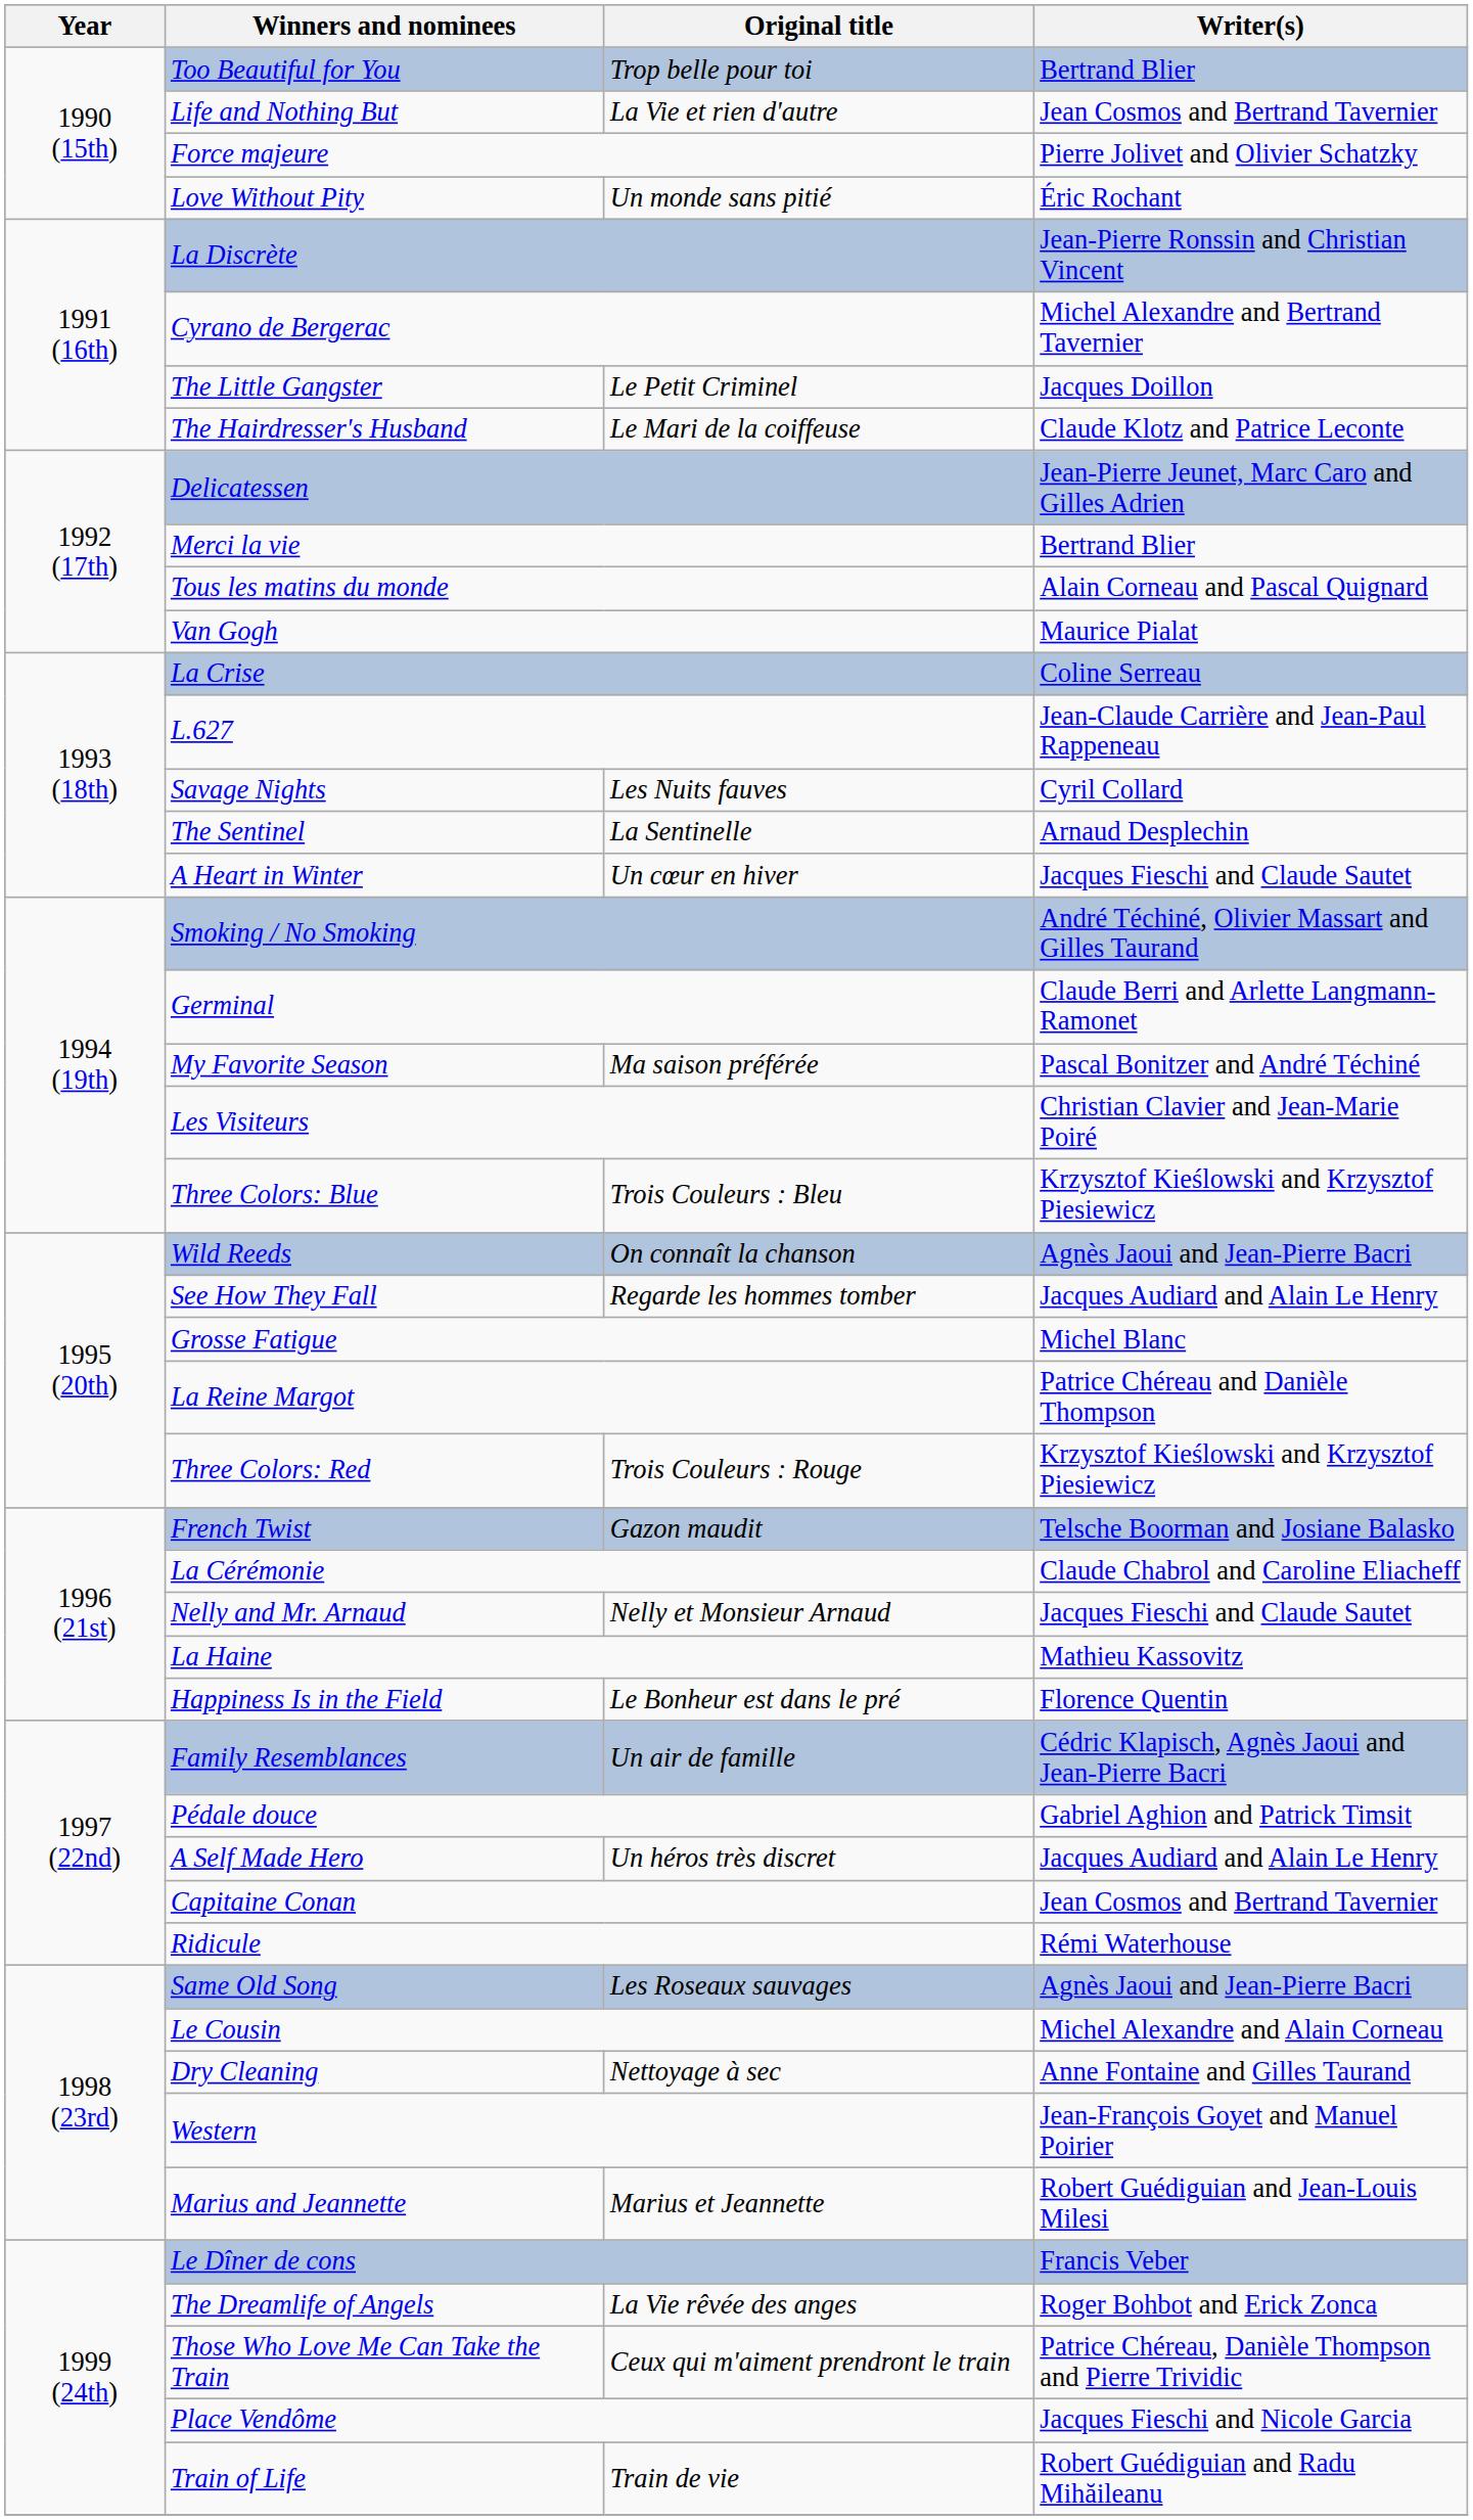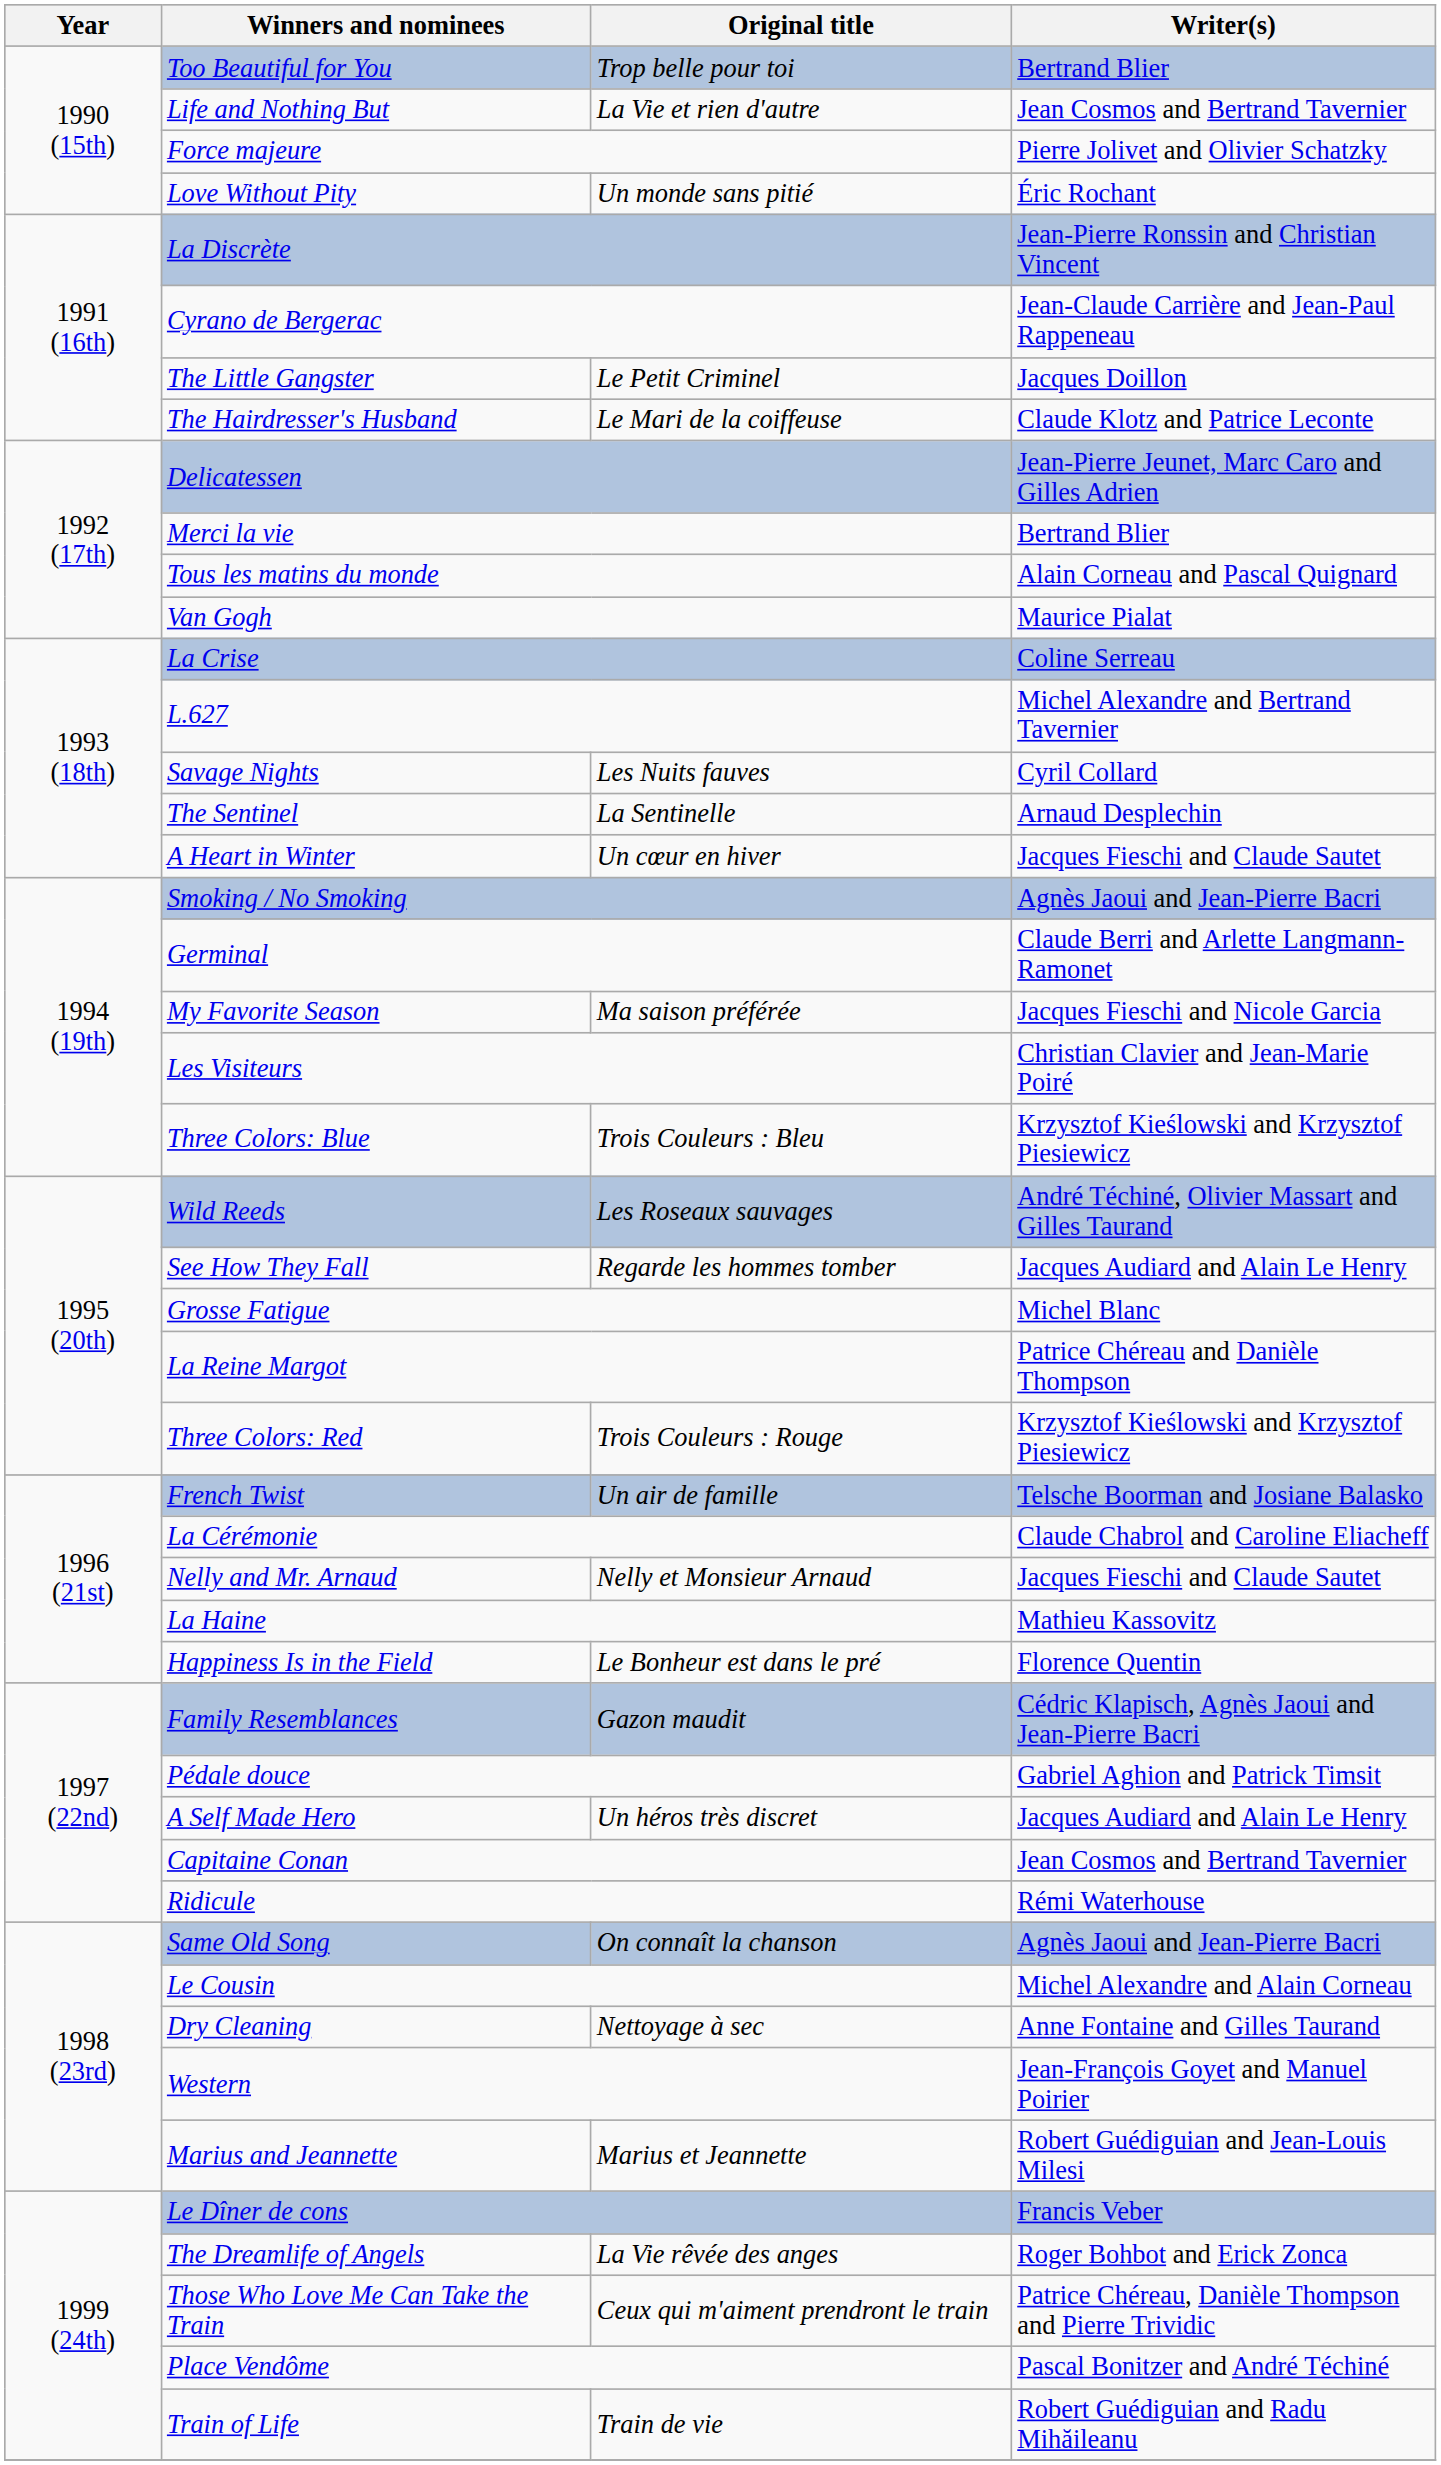 <table class="wikitable">
 <tr>
 <th width="100"><strong>Year</strong></th>
 <th width="300"><strong>Winners and nominees</strong></th>
 <th width="300"><strong>Original title</strong></th>
 <th width="300"><strong>Writer(s)</strong></th>
 </tr>
 <tr>
 <td rowspan="4" style="text-align:center;">1990<br>(<a href='#'>15th</a>)</td>
 <td style="background:#B0C4DE;"><em><a href='#'>Too Beautiful for You</a></em></td>
 <td style="background:#B0C4DE;"><em>Trop belle pour toi</em></td>
 <td style="background:#B0C4DE;"><a href='#'>Bertrand Blier</a></td>
 </tr>
 <tr>
 <td><em><a href='#'>Life and Nothing But</a></em></td>
 <td><em>La Vie et rien d'autre</em></td>
 <td><a href='#'>Jean Cosmos</a> and <a href='#'>Bertrand Tavernier</a></td>
 </tr>
 <tr>
 <td colspan="2"><em><a href='#'>Force majeure</a></em></td>
 <td><a href='#'>Pierre Jolivet</a> and <a href='#'>Olivier Schatzky</a></td>
 </tr>
 <tr>
 <td><em><a href='#'>Love Without Pity</a></em></td>
 <td><em>Un monde sans pitié</em></td>
 <td><a href='#'>Éric Rochant</a></td>
 </tr>
 <tr>
 <td rowspan="4" style="text-align:center;">1991<br>(<a href='#'>16th</a>)</td>
 <td colspan="2" style="background:#B0C4DE;"><em><a href='#'>La Discrète </a></em></td>
 <td style="background:#B0C4DE;"><a href='#'>Jean-Pierre Ronssin</a> and <a href='#'>Christian Vincent</a></td>
 </tr>
 <tr>
 <td colspan="2"><em><a href='#'>Cyrano de Bergerac</a></em></td>
-<td><a href='#'>Michel Alexandre</a> and <a href='#'>Bertrand Tavernier</a></td>
+<td><a href='#'>Jean-Claude Carrière</a> and <a href='#'>Jean-Paul Rappeneau</a></td>
 </tr>
 <tr>
 <td><em><a href='#'>The Little Gangster</a></em></td>
 <td><em>Le Petit Criminel</em></td>
 <td><a href='#'>Jacques Doillon</a></td>
 </tr>
 <tr>
 <td><em><a href='#'>The Hairdresser's Husband</a></em></td>
 <td><em>Le Mari de la coiffeuse</em></td>
 <td><a href='#'>Claude Klotz</a> and <a href='#'>Patrice Leconte</a></td>
 </tr>
 <tr>
 <td rowspan="4" style="text-align:center;">1992<br>(<a href='#'>17th</a>)</td>
 <td colspan="2" style="background:#B0C4DE;"><em><a href='#'>Delicatessen</a></em></td>
 <td style="background:#B0C4DE;"><a href='#'>Jean-Pierre Jeunet, Marc Caro</a> and <a href='#'>Gilles Adrien</a></td>
 </tr>
 <tr>
 <td colspan="2"><em><a href='#'>Merci la vie</a></em></td>
 <td><a href='#'>Bertrand Blier</a></td>
 </tr>
 <tr>
 <td colspan="2"><em><a href='#'>Tous les matins du monde</a></em></td>
 <td><a href='#'>Alain Corneau</a> and <a href='#'>Pascal Quignard</a></td>
 </tr>
 <tr>
 <td colspan="2"><em><a href='#'>Van Gogh</a></em></td>
 <td><a href='#'>Maurice Pialat</a></td>
 </tr>
 <tr>
 <td rowspan="5" style="text-align:center;">1993<br>(<a href='#'>18th</a>)</td>
 <td colspan="2" style="background:#B0C4DE;"><em><a href='#'>La Crise</a></em></td>
 <td style="background:#B0C4DE;"><a href='#'>Coline Serreau</a></td>
 </tr>
 <tr>
 <td colspan="2"><em><a href='#'>L.627</a></em></td>
-<td><a href='#'>Jean-Claude Carrière</a> and <a href='#'>Jean-Paul Rappeneau</a></td>
+<td><a href='#'>Michel Alexandre</a> and <a href='#'>Bertrand Tavernier</a></td>
 </tr>
 <tr>
 <td><em><a href='#'>Savage Nights</a></em></td>
 <td><em>Les Nuits fauves</em></td>
 <td><a href='#'>Cyril Collard</a></td>
 </tr>
 <tr>
 <td><em><a href='#'>The Sentinel</a></em></td>
 <td><em>La Sentinelle</em></td>
 <td><a href='#'>Arnaud Desplechin</a></td>
 </tr>
 <tr>
 <td><em><a href='#'>A Heart in Winter</a></em></td>
 <td><em>Un cœur en hiver</em></td>
 <td><a href='#'>Jacques Fieschi</a> and <a href='#'>Claude Sautet</a></td>
 </tr>
 <tr>
 <td rowspan="5" style="text-align:center;">1994<br>(<a href='#'>19th</a>)</td>
 <td colspan="2" style="background:#B0C4DE;"><em><a href='#'>Smoking / No Smoking</a></em></td>
-<td style="background:#B0C4DE;"><a href='#'>André Téchiné</a>, <a href='#'>Olivier Massart</a> and <a href='#'>Gilles Taurand</a></td>
+<td style="background:#B0C4DE;"><a href='#'>Agnès Jaoui</a> and <a href='#'>Jean-Pierre Bacri</a></td>
 </tr>
 <tr>
 <td colspan="2"><em><a href='#'>Germinal</a></em></td>
 <td><a href='#'>Claude Berri</a> and <a href='#'>Arlette Langmann-Ramonet</a></td>
 </tr>
 <tr>
 <td><em><a href='#'>My Favorite Season</a></em></td>
 <td><em>Ma saison préférée</em></td>
-<td><a href='#'>Pascal Bonitzer</a> and <a href='#'>André Téchiné</a></td>
+<td><a href='#'>Jacques Fieschi</a> and <a href='#'>Nicole Garcia</a></td>
 </tr>
 <tr>
 <td colspan="2"><em><a href='#'>Les Visiteurs</a></em></td>
 <td><a href='#'>Christian Clavier</a> and <a href='#'>Jean-Marie Poiré</a></td>
 </tr>
 <tr>
 <td><em><a href='#'>Three Colors: Blue</a></em></td>
 <td><em>Trois Couleurs : Bleu</em></td>
 <td><a href='#'>Krzysztof Kieślowski</a> and <a href='#'>Krzysztof Piesiewicz</a></td>
 </tr>
 <tr>
 <td rowspan="5" style="text-align:center;">1995<br>(<a href='#'>20th</a>)</td>
 <td style="background:#B0C4DE;"><em><a href='#'>Wild Reeds</a></em></td>
-<td style="background:#B0C4DE;"><em>On connaît la chanson</em></td>
-<td style="background:#B0C4DE;"><a href='#'>Agnès Jaoui</a> and <a href='#'>Jean-Pierre Bacri</a></td>
+<td style="background:#B0C4DE;"><em>Les Roseaux sauvages</em></td>
+<td style="background:#B0C4DE;"><a href='#'>André Téchiné</a>, <a href='#'>Olivier Massart</a> and <a href='#'>Gilles Taurand</a></td>
 </tr>
 <tr>
 <td><em><a href='#'>See How They Fall</a></em></td>
 <td><em>Regarde les hommes tomber</em></td>
 <td><a href='#'>Jacques Audiard</a> and <a href='#'>Alain Le Henry</a></td>
 </tr>
 <tr>
 <td colspan="2"><em><a href='#'>Grosse Fatigue</a></em></td>
 <td><a href='#'>Michel Blanc</a></td>
 </tr>
 <tr>
 <td colspan="2"><em><a href='#'>La Reine Margot</a></em></td>
 <td><a href='#'>Patrice Chéreau</a> and <a href='#'>Danièle Thompson</a></td>
 </tr>
 <tr>
 <td><em><a href='#'>Three Colors: Red</a></em></td>
 <td><em>Trois Couleurs : Rouge</em></td>
 <td><a href='#'>Krzysztof Kieślowski</a> and <a href='#'>Krzysztof Piesiewicz</a></td>
 </tr>
 <tr>
 <td rowspan="5" style="text-align:center;">1996<br>(<a href='#'>21st</a>)</td>
 <td style="background:#B0C4DE;"><em><a href='#'>French Twist</a></em></td>
-<td style="background:#B0C4DE;"><em>Gazon maudit</em></td>
+<td style="background:#B0C4DE;"><em>Un air de famille</em></td>
 <td style="background:#B0C4DE;"><a href='#'>Telsche Boorman</a> and  <a href='#'>Josiane Balasko</a></td>
 </tr>
 <tr>
 <td colspan="2"><em><a href='#'>La Cérémonie</a></em></td>
 <td><a href='#'>Claude Chabrol</a> and <a href='#'>Caroline Eliacheff</a></td>
 </tr>
 <tr>
 <td><em><a href='#'>Nelly and Mr. Arnaud</a></em></td>
 <td><em>Nelly et Monsieur Arnaud</em></td>
 <td><a href='#'>Jacques Fieschi</a> and <a href='#'>Claude Sautet</a></td>
 </tr>
 <tr>
 <td colspan="2"><em><a href='#'>La Haine</a></em></td>
 <td><a href='#'>Mathieu Kassovitz</a></td>
 </tr>
 <tr>
 <td><em><a href='#'>Happiness Is in the Field</a></em></td>
 <td><em>Le Bonheur est dans le pré</em></td>
 <td><a href='#'>Florence Quentin</a></td>
 </tr>
 <tr>
 <td rowspan="5" style="text-align:center;">1997<br>(<a href='#'>22nd</a>)</td>
 <td style="background:#B0C4DE;"><em><a href='#'>Family Resemblances</a></em></td>
-<td style="background:#B0C4DE;"><em>Un air de famille</em></td>
+<td style="background:#B0C4DE;"><em>Gazon maudit</em></td>
 <td style="background:#B0C4DE;"><a href='#'>Cédric Klapisch</a>, <a href='#'>Agnès Jaoui</a> and <a href='#'>Jean-Pierre Bacri</a></td>
 </tr>
 <tr>
 <td colspan="2"><em><a href='#'>Pédale douce</a></em></td>
 <td><a href='#'>Gabriel Aghion</a> and <a href='#'>Patrick Timsit</a></td>
 </tr>
 <tr>
 <td><em><a href='#'>A Self Made Hero</a></em></td>
 <td><em>Un héros très discret</em></td>
 <td><a href='#'>Jacques Audiard</a> and <a href='#'>Alain Le Henry</a></td>
 </tr>
 <tr>
 <td colspan="2"><em><a href='#'>Capitaine Conan</a></em></td>
 <td><a href='#'>Jean Cosmos</a> and <a href='#'>Bertrand Tavernier</a></td>
 </tr>
 <tr>
 <td colspan="2"><em><a href='#'>Ridicule</a></em></td>
 <td><a href='#'>Rémi Waterhouse</a></td>
 </tr>
 <tr>
 <td rowspan="5" style="text-align:center;">1998<br>(<a href='#'>23rd</a>)</td>
 <td style="background:#B0C4DE;"><em><a href='#'>Same Old Song</a></em></td>
-<td style="background:#B0C4DE;"><em>Les Roseaux sauvages</em></td>
+<td style="background:#B0C4DE;"><em>On connaît la chanson</em></td>
 <td style="background:#B0C4DE;"><a href='#'>Agnès Jaoui</a> and <a href='#'>Jean-Pierre Bacri</a></td>
 </tr>
 <tr>
 <td colspan="2"><em><a href='#'>Le Cousin</a></em></td>
 <td><a href='#'>Michel Alexandre</a> and <a href='#'>Alain Corneau</a></td>
 </tr>
 <tr>
 <td><em><a href='#'>Dry Cleaning</a></em></td>
 <td><em>Nettoyage à sec</em></td>
 <td><a href='#'>Anne Fontaine</a> and <a href='#'>Gilles Taurand</a></td>
 </tr>
 <tr>
 <td colspan="2"><em><a href='#'>Western</a></em></td>
 <td><a href='#'>Jean-François Goyet</a> and <a href='#'>Manuel Poirier</a></td>
 </tr>
 <tr>
 <td><em><a href='#'>Marius and Jeannette</a></em></td>
 <td><em>Marius et Jeannette</em></td>
 <td><a href='#'>Robert Guédiguian</a> and <a href='#'>Jean-Louis Milesi</a></td>
 </tr>
 <tr>
 <td rowspan="5" style="text-align:center;">1999<br>(<a href='#'>24th</a>)</td>
 <td colspan="2" style="background:#B0C4DE;"><em><a href='#'>Le Dîner de cons</a></em></td>
 <td style="background:#B0C4DE;"><a href='#'>Francis Veber</a></td>
 </tr>
 <tr>
 <td><em><a href='#'>The Dreamlife of Angels</a></em></td>
 <td><em>La Vie rêvée des anges</em></td>
 <td><a href='#'>Roger Bohbot</a> and <a href='#'>Erick Zonca</a></td>
 </tr>
 <tr>
 <td><em><a href='#'>Those Who Love Me Can Take the Train</a></em></td>
 <td><em>Ceux qui m'aiment prendront le train</em></td>
 <td><a href='#'>Patrice Chéreau</a>, <a href='#'>Danièle Thompson</a> and <a href='#'>Pierre Trividic</a></td>
 </tr>
 <tr>
 <td colspan="2"><em><a href='#'>Place Vendôme</a></em></td>
-<td><a href='#'>Jacques Fieschi</a> and <a href='#'>Nicole Garcia</a></td>
+<td><a href='#'>Pascal Bonitzer</a> and <a href='#'>André Téchiné</a></td>
 </tr>
 <tr>
 <td><em><a href='#'>Train of Life</a></em></td>
 <td><em>Train de vie</em></td>
 <td><a href='#'>Robert Guédiguian</a> and <a href='#'>Radu Mihăileanu</a></td>
 </tr>
 <tr>
 </tr>
 </table>
